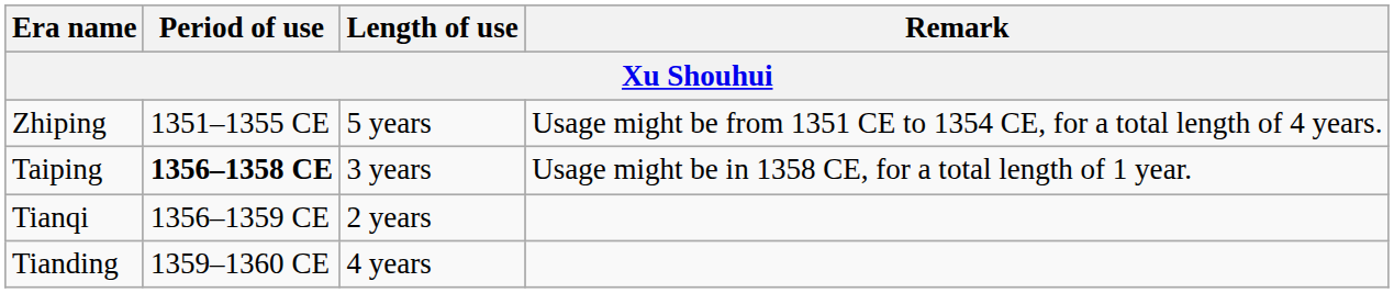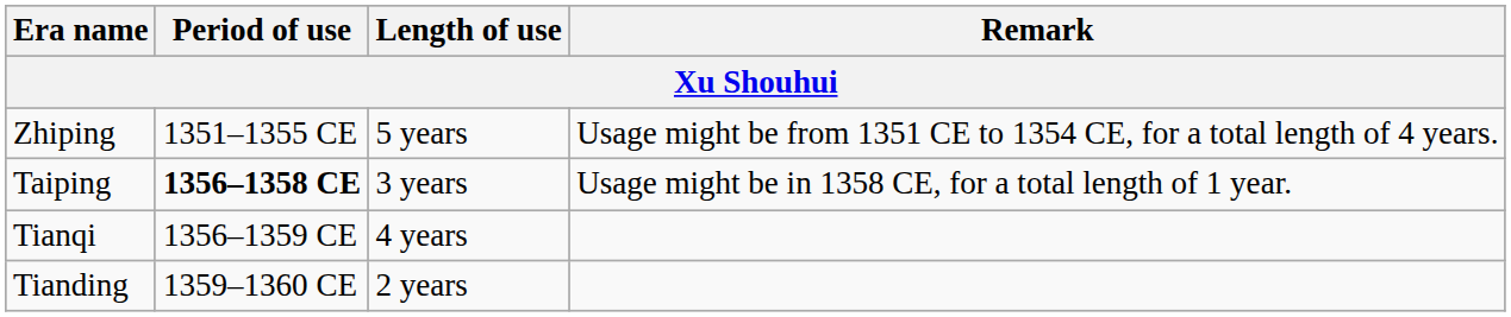 <table class="wikitable">
 <tr>
 <th>Era name</th>
 <th>Period of use</th>
 <th>Length of use</th>
 <th>Remark</th>
 </tr>
 <tr>
 <th colspan="4"><a href='#'>Xu Shouhui</a><br></th>
 </tr>
 <tr>
 <td>Zhiping<br></td>
 <td>1351–1355 CE</td>
 <td>5 years</td>
 <td>Usage might be from 1351 CE to 1354 CE, for a total length of 4 years.</td>
 </tr>
 <tr>
 <td>Taiping<br></td>
 <td><strong>1356–1358 CE</strong></td>
 <td>3 years</td>
 <td>Usage might be in 1358 CE, for a total length of 1 year.</td>
 </tr>
 <tr>
 <td>Tianqi<br></td>
 <td>1356–1359 CE</td>
-<td>2 years</td>
+<td>4 years</td>
 <td></td>
 </tr>
 <tr>
 <td>Tianding<br></td>
 <td>1359–1360 CE</td>
-<td>4 years</td>
+<td>2 years</td>
 <td></td>
 </tr>
 </table>
